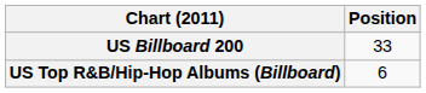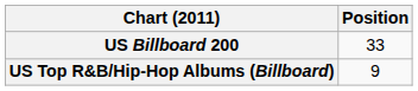 <table class="wikitable sortable plainrowheaders">
 <tr>
 <th scope="col">Chart (2011)</th>
 <th scope="col">Position</th>
 </tr>
 <tr>
 <th scope="row">US <em>Billboard</em> 200</th>
 <td align="center">33</td>
 </tr>
 <tr>
 <th scope="row">US Top R&B/Hip-Hop Albums (<em>Billboard</em>)</th>
-<td align="center">6</td>
+<td align="center">9</td>
 </tr>
 </table>
